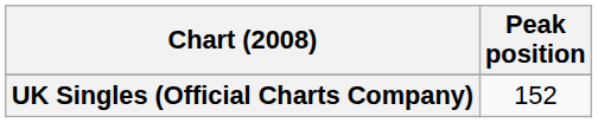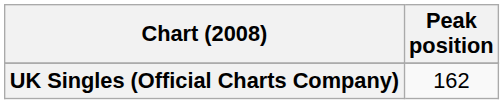 <table class="wikitable sortable plainrowheaders">
 <tr>
 <th scope="col">Chart (2008)</th>
 <th scope="col">Peak<br>position</th>
 </tr>
 <tr>
 </tr>
 <tr>
 </tr>
 <tr>
 <th scope="row">UK Singles (Official Charts Company)</th>
-<td align="center">152</td>
+<td align="center">162</td>
 </tr>
 </table>
